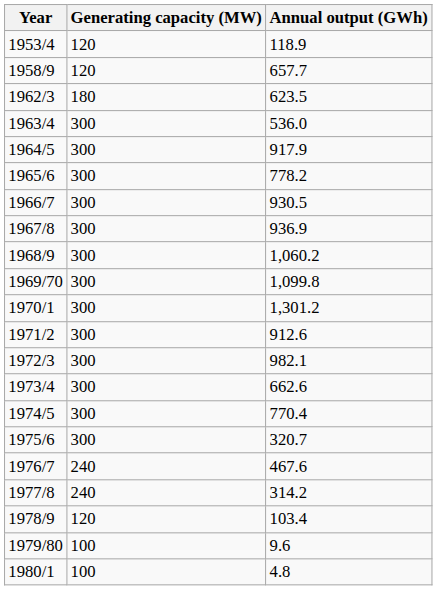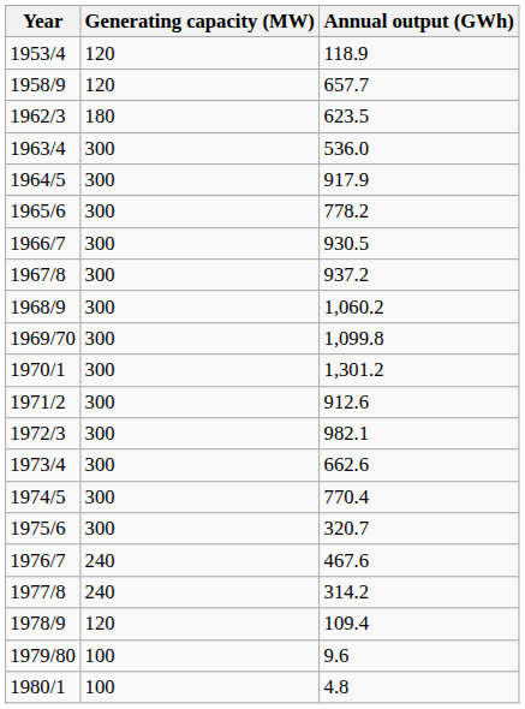 <table class="wikitable">
 <tr>
 <th>Year</th>
 <th>Generating capacity (MW)</th>
 <th>Annual output (GWh)</th>
 </tr>
 <tr>
 <td>1953/4</td>
 <td>120</td>
 <td>118.9</td>
 </tr>
 <tr>
 <td>1958/9</td>
 <td>120</td>
 <td>657.7</td>
 </tr>
 <tr>
 <td>1962/3</td>
 <td>180</td>
 <td>623.5</td>
 </tr>
 <tr>
 <td>1963/4</td>
 <td>300</td>
 <td>536.0</td>
 </tr>
 <tr>
 <td>1964/5</td>
 <td>300</td>
 <td>917.9</td>
 </tr>
 <tr>
 <td>1965/6</td>
 <td>300</td>
 <td>778.2</td>
 </tr>
 <tr>
 <td>1966/7</td>
 <td>300</td>
 <td>930.5</td>
 </tr>
 <tr>
 <td>1967/8</td>
 <td>300</td>
-<td>936.9</td>
+<td>937.2</td>
 </tr>
 <tr>
 <td>1968/9</td>
 <td>300</td>
 <td>1,060.2</td>
 </tr>
 <tr>
 <td>1969/70</td>
 <td>300</td>
 <td>1,099.8</td>
 </tr>
 <tr>
 <td>1970/1</td>
 <td>300</td>
 <td>1,301.2</td>
 </tr>
 <tr>
 <td>1971/2</td>
 <td>300</td>
 <td>912.6</td>
 </tr>
 <tr>
 <td>1972/3</td>
 <td>300</td>
 <td>982.1</td>
 </tr>
 <tr>
 <td>1973/4</td>
 <td>300</td>
 <td>662.6</td>
 </tr>
 <tr>
 <td>1974/5</td>
 <td>300</td>
 <td>770.4</td>
 </tr>
 <tr>
 <td>1975/6</td>
 <td>300</td>
 <td>320.7</td>
 </tr>
 <tr>
 <td>1976/7</td>
 <td>240</td>
 <td>467.6</td>
 </tr>
 <tr>
 <td>1977/8</td>
 <td>240</td>
 <td>314.2</td>
 </tr>
 <tr>
 <td>1978/9</td>
 <td>120</td>
-<td>103.4</td>
+<td>109.4</td>
 </tr>
 <tr>
 <td>1979/80</td>
 <td>100</td>
 <td>9.6</td>
 </tr>
 <tr>
 <td>1980/1</td>
 <td>100</td>
 <td>4.8</td>
 </tr>
 </table>
